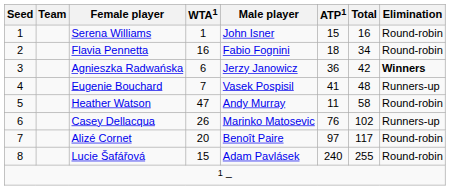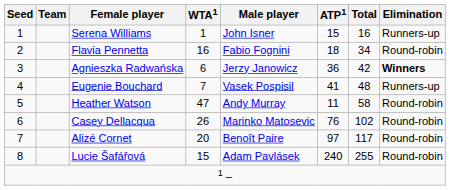 <table class="wikitable">
 <tr>
 <th>Seed</th>
 <th>Team</th>
 <th>Female player</th>
 <th>WTA<sup>1</sup></th>
 <th>Male player</th>
 <th>ATP<sup>1</sup></th>
 <th>Total</th>
 <th>Elimination</th>
 </tr>
 <tr>
 <td align=center>1</td>
 <td></td>
 <td><a href='#'>Serena Williams</a></td>
 <td align=center>1</td>
 <td><a href='#'>John Isner</a></td>
 <td align=center>15</td>
 <td align=center>16</td>
-<td>Round-robin</td>
+<td>Runners-up</td>
 </tr>
 <tr>
 <td align=center>2</td>
 <td></td>
 <td><a href='#'>Flavia Pennetta</a></td>
 <td align=center>16</td>
 <td><a href='#'>Fabio Fognini</a></td>
 <td align=center>18</td>
 <td align=center>34</td>
 <td>Round-robin</td>
 </tr>
 <tr>
 <td align=center>3</td>
 <td></td>
 <td><a href='#'>Agnieszka Radwańska</a></td>
 <td align=center>6</td>
 <td><a href='#'>Jerzy Janowicz</a></td>
 <td align=center>36</td>
 <td align=center>42</td>
 <td><strong>Winners</strong></td>
 </tr>
 <tr>
 <td align=center>4</td>
 <td></td>
 <td><a href='#'>Eugenie Bouchard</a></td>
 <td align=center>7</td>
 <td><a href='#'>Vasek Pospisil</a></td>
 <td align=center>41</td>
 <td align=center>48</td>
 <td>Runners-up</td>
 </tr>
 <tr>
 <td align=center>5</td>
 <td></td>
 <td><a href='#'>Heather Watson</a></td>
 <td align=center>47</td>
 <td><a href='#'>Andy Murray</a></td>
 <td align=center>11</td>
 <td align=center>58</td>
 <td>Round-robin</td>
 </tr>
 <tr>
 <td align=center>6</td>
 <td></td>
 <td><a href='#'>Casey Dellacqua</a></td>
 <td align=center>26</td>
 <td><a href='#'>Marinko Matosevic</a></td>
 <td align=center>76</td>
 <td align=center>102</td>
-<td>Runners-up</td>
+<td>Round-robin</td>
 </tr>
 <tr>
 <td align=center>7</td>
 <td></td>
 <td><a href='#'>Alizé Cornet</a></td>
 <td align=center>20</td>
 <td><a href='#'>Benoît Paire</a></td>
 <td align=center>97</td>
 <td align=center>117</td>
 <td>Round-robin</td>
 </tr>
 <tr>
 <td align=center>8</td>
 <td></td>
 <td><a href='#'>Lucie Šafářová</a></td>
 <td align=center>15</td>
 <td><a href='#'>Adam Pavlásek</a></td>
 <td align=center>240</td>
 <td align=center>255</td>
 <td>Round-robin</td>
 </tr>
 <tr>
 <td colspan=8 align=center><sup>1</sup> – </td>
 </tr>
 </table>
